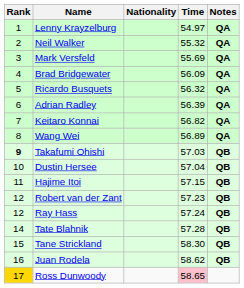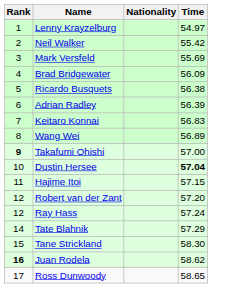 <table class="wikitable sortable" style="text-align:center">
 <tr>
 <th>Rank</th>
 <th>Name</th>
 <th>Nationality</th>
 <th>Time</th>
-<th>Notes</th>
 </tr>
 <tr bgcolor=ccffcc>
 <td>1</td>
 <td align=left><a href='#'>Lenny Krayzelburg</a></td>
 <td align=left></td>
 <td>54.97</td>
-<td><strong>QA</strong></td>
 </tr>
 <tr bgcolor=ccffcc>
 <td>2</td>
 <td align=left><a href='#'>Neil Walker</a></td>
 <td align=left></td>
-<td>55.32</td>
-<td><strong>QA</strong></td>
+<td>55.42</td>
 </tr>
 <tr bgcolor=ccffcc>
 <td>3</td>
 <td align=left><a href='#'>Mark Versfeld</a></td>
 <td align=left></td>
 <td>55.69</td>
-<td><strong>QA</strong></td>
 </tr>
 <tr bgcolor=ccffcc>
 <td>4</td>
 <td align=left><a href='#'>Brad Bridgewater</a></td>
 <td align=left></td>
 <td>56.09</td>
-<td><strong>QA</strong></td>
 </tr>
 <tr bgcolor=ccffcc>
 <td>5</td>
 <td align=left><a href='#'>Ricardo Busquets</a></td>
 <td align=left></td>
-<td>56.32</td>
-<td><strong>QA</strong></td>
+<td>56.38</td>
 </tr>
 <tr bgcolor=ccffcc>
 <td>6</td>
 <td align=left><a href='#'>Adrian Radley</a></td>
 <td align=left></td>
 <td>56.39</td>
-<td><strong>QA</strong></td>
 </tr>
 <tr bgcolor=ccffcc>
 <td>7</td>
 <td align=left><a href='#'>Keitaro Konnai</a></td>
 <td align=left></td>
-<td>56.82</td>
-<td><strong>QA</strong></td>
+<td>56.83</td>
 </tr>
 <tr bgcolor=ccffcc>
 <td>8</td>
 <td align=left><a href='#'>Wang Wei</a></td>
 <td align=left></td>
 <td>56.89</td>
-<td><strong>QA</strong></td>
 </tr>
 <tr bgcolor=ddffdd>
 <td><strong>9</strong></td>
 <td align=left><a href='#'>Takafumi Ohishi</a></td>
 <td align=left></td>
-<td>57.03</td>
-<td><strong>QB</strong></td>
+<td>57.00</td>
 </tr>
 <tr bgcolor=ddffdd>
 <td>10</td>
 <td align=left><a href='#'>Dustin Hersee</a></td>
 <td align=left></td>
-<td>57.04</td>
-<td><strong>QB</strong></td>
+<td><strong>57.04</strong></td>
 </tr>
 <tr bgcolor=ddffdd>
 <td>11</td>
 <td align=left><a href='#'>Hajime Itoi</a></td>
 <td align=left></td>
 <td>57.15</td>
-<td><strong>QB</strong></td>
 </tr>
 <tr bgcolor=ddffdd>
 <td>12</td>
 <td align=left><a href='#'>Robert van der Zant</a></td>
 <td align=left></td>
-<td>57.23</td>
-<td><strong>QB</strong></td>
+<td>57.20</td>
 </tr>
 <tr bgcolor=ddffdd>
 <td>12</td>
 <td align=left><a href='#'>Ray Hass</a></td>
 <td align=left></td>
 <td>57.24</td>
-<td><strong>QB</strong></td>
 </tr>
 <tr bgcolor=ddffdd>
 <td>14</td>
 <td align=left><a href='#'>Tate Blahnik</a></td>
 <td align=left></td>
-<td>57.28</td>
-<td><strong>QB</strong></td>
+<td>57.29</td>
 </tr>
 <tr bgcolor=ddffdd>
 <td>15</td>
 <td align=left><a href='#'>Tane Strickland</a></td>
 <td align=left></td>
 <td>58.30</td>
-<td><strong>QB</strong></td>
 </tr>
 <tr bgcolor=ddffdd>
-<td>16</td>
+<td><strong>16</strong></td>
 <td align=left><a href='#'>Juan Rodela</a></td>
 <td align=left></td>
 <td>58.62</td>
-<td><strong>QB</strong></td>
 </tr>
 <tr>
-<td style="background: gold;">17</td>
+<td>17</td>
 <td align=left><a href='#'>Ross Dunwoody</a></td>
 <td align=left></td>
-<td style="background: pink;">58.65</td>
-<td></td>
+<td>58.65</td>
 </tr>
 </table>
